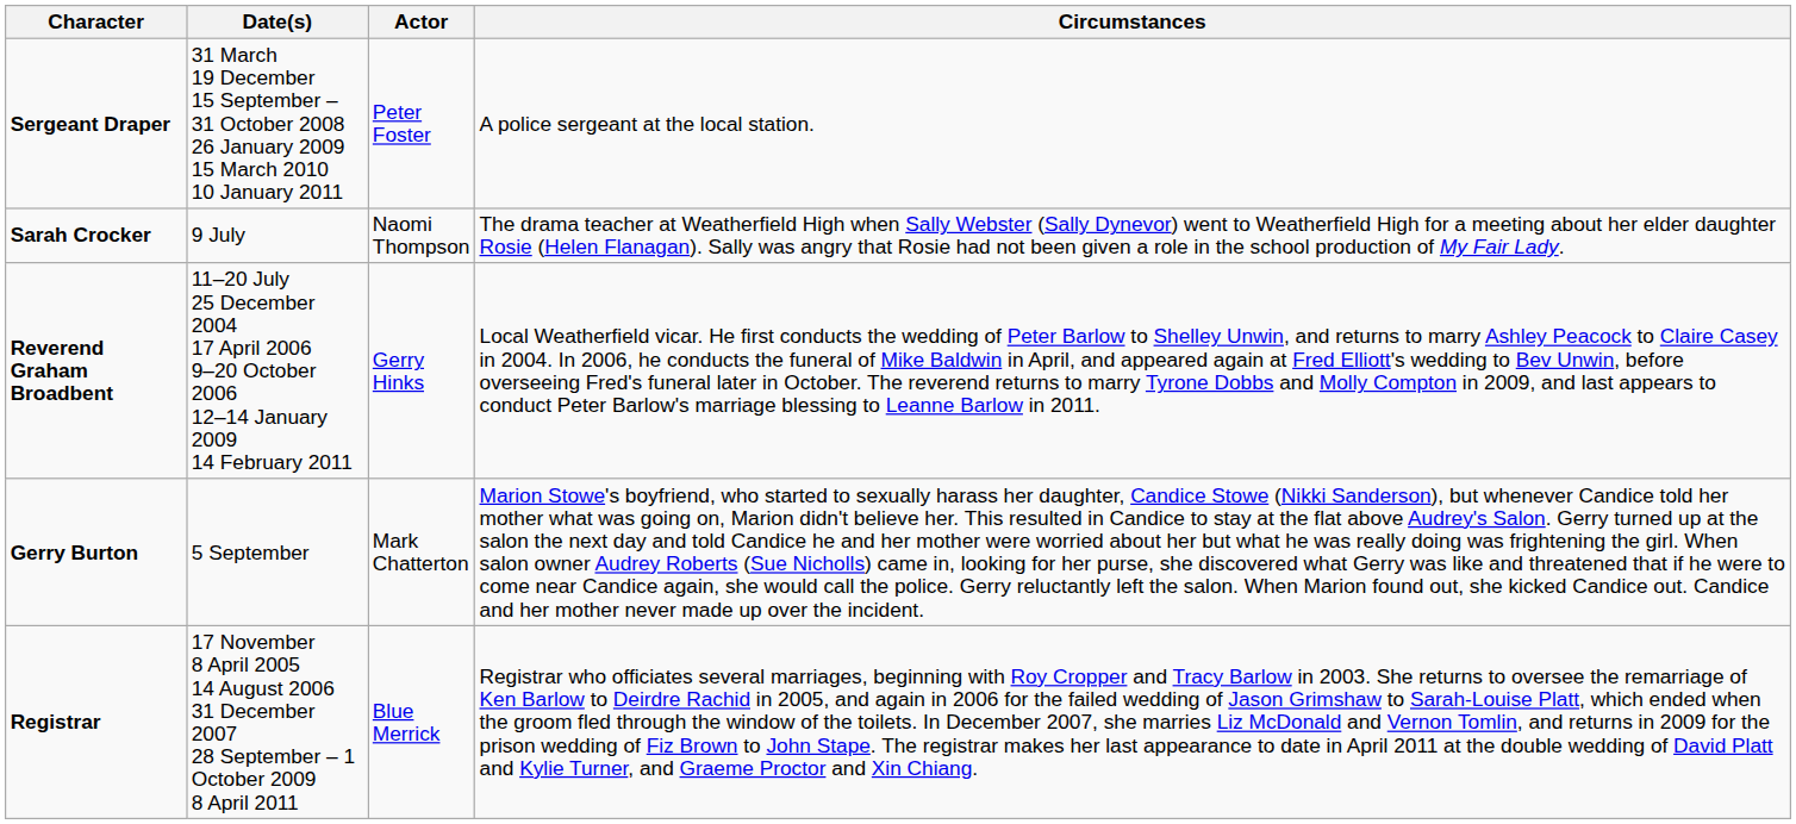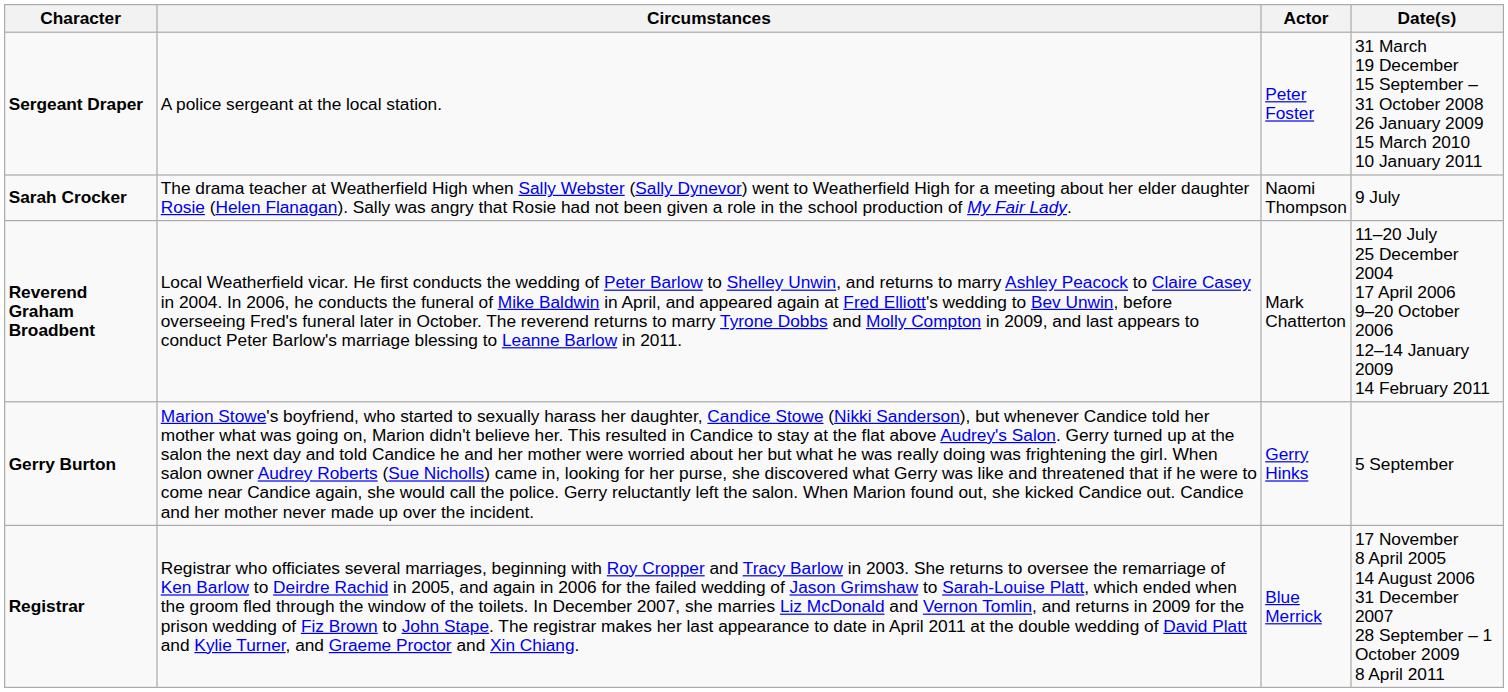 <table class="wikitable plainrowheaders" style="font-size:90%">
 <tr>
 <th width="120">Character</th>
+<th>Circumstances</th>
+<th width="50">Actor</th>
 <th width="120">Date(s)</th>
-<th width="50">Actor</th>
-<th>Circumstances</th>
 </tr>
 <tr>
 <td><strong>Sergeant Draper</strong></td>
+<td>A police sergeant at the local station.</td>
+<td><a href='#'>Peter Foster</a></td>
 <td>31 March<br>19 December<br>15 September – 31 October 2008<br>26 January 2009<br>15 March 2010<br>10 January 2011</td>
-<td><a href='#'>Peter Foster</a></td>
-<td>A police sergeant at the local station.</td>
 </tr>
 <tr>
 <td><strong>Sarah Crocker</strong></td>
+<td>The drama teacher at Weatherfield High when <a href='#'>Sally Webster</a> (<a href='#'>Sally Dynevor</a>) went to Weatherfield High for a meeting about her elder daughter <a href='#'>Rosie</a> (<a href='#'>Helen Flanagan</a>). Sally was angry that Rosie had not been given a role in the school production of <em><a href='#'>My Fair Lady</a></em>.</td>
+<td>Naomi Thompson</td>
 <td>9 July</td>
-<td>Naomi Thompson</td>
-<td>The drama teacher at Weatherfield High when <a href='#'>Sally Webster</a> (<a href='#'>Sally Dynevor</a>) went to Weatherfield High for a meeting about her elder daughter <a href='#'>Rosie</a> (<a href='#'>Helen Flanagan</a>). Sally was angry that Rosie had not been given a role in the school production of <em><a href='#'>My Fair Lady</a></em>.</td>
 </tr>
 <tr>
 <td><strong>Reverend Graham Broadbent</strong></td>
+<td> Local Weatherfield vicar. He first conducts the wedding of <a href='#'>Peter Barlow</a> to <a href='#'>Shelley Unwin</a>, and returns to marry <a href='#'>Ashley Peacock</a> to <a href='#'>Claire Casey</a> in 2004. In 2006, he conducts the funeral of <a href='#'>Mike Baldwin</a> in April, and appeared again at <a href='#'>Fred Elliott</a>'s wedding to <a href='#'>Bev Unwin</a>, before overseeing Fred's funeral later in October. The reverend returns to marry <a href='#'>Tyrone Dobbs</a> and <a href='#'>Molly Compton</a> in 2009, and last appears to conduct Peter Barlow's marriage blessing to <a href='#'>Leanne Barlow</a> in 2011.</td>
+<td>Mark Chatterton</td>
 <td>11–20 July<br>25 December 2004<br>17 April 2006<br>9–20 October 2006<br>12–14 January 2009<br>14 February 2011</td>
-<td><a href='#'>Gerry Hinks</a></td>
-<td> Local Weatherfield vicar. He first conducts the wedding of <a href='#'>Peter Barlow</a> to <a href='#'>Shelley Unwin</a>, and returns to marry <a href='#'>Ashley Peacock</a> to <a href='#'>Claire Casey</a> in 2004. In 2006, he conducts the funeral of <a href='#'>Mike Baldwin</a> in April, and appeared again at <a href='#'>Fred Elliott</a>'s wedding to <a href='#'>Bev Unwin</a>, before overseeing Fred's funeral later in October. The reverend returns to marry <a href='#'>Tyrone Dobbs</a> and <a href='#'>Molly Compton</a> in 2009, and last appears to conduct Peter Barlow's marriage blessing to <a href='#'>Leanne Barlow</a> in 2011.</td>
 </tr>
 <tr>
 <td><strong>Gerry Burton</strong></td>
+<td><a href='#'>Marion Stowe</a>'s boyfriend, who started to sexually harass her daughter, <a href='#'>Candice Stowe</a> (<a href='#'>Nikki Sanderson</a>), but whenever Candice told her mother what was going on, Marion didn't believe her. This resulted in Candice to stay at the flat above <a href='#'>Audrey's Salon</a>. Gerry turned up at the salon the next day and told Candice he and her mother were worried about her but what he was really doing was frightening the girl. When salon owner <a href='#'>Audrey Roberts</a> (<a href='#'>Sue Nicholls</a>) came in, looking for her purse, she discovered what Gerry was like and threatened that if he were to come near Candice again, she would call the police. Gerry reluctantly left the salon. When Marion found out, she kicked Candice out. Candice and her mother never made up over the incident.</td>
+<td><a href='#'>Gerry Hinks</a></td>
 <td>5 September</td>
-<td>Mark Chatterton</td>
-<td><a href='#'>Marion Stowe</a>'s boyfriend, who started to sexually harass her daughter, <a href='#'>Candice Stowe</a> (<a href='#'>Nikki Sanderson</a>), but whenever Candice told her mother what was going on, Marion didn't believe her. This resulted in Candice to stay at the flat above <a href='#'>Audrey's Salon</a>. Gerry turned up at the salon the next day and told Candice he and her mother were worried about her but what he was really doing was frightening the girl. When salon owner <a href='#'>Audrey Roberts</a> (<a href='#'>Sue Nicholls</a>) came in, looking for her purse, she discovered what Gerry was like and threatened that if he were to come near Candice again, she would call the police. Gerry reluctantly left the salon. When Marion found out, she kicked Candice out. Candice and her mother never made up over the incident.</td>
 </tr>
 <tr>
 <td><strong>Registrar</strong></td>
+<td> Registrar who officiates several marriages, beginning with <a href='#'>Roy Cropper</a> and <a href='#'>Tracy Barlow</a> in 2003. She returns to oversee the remarriage of <a href='#'>Ken Barlow</a> to <a href='#'>Deirdre Rachid</a> in 2005, and again in 2006 for the failed wedding of <a href='#'>Jason Grimshaw</a> to <a href='#'>Sarah-Louise Platt</a>, which ended when the groom fled through the window of the toilets. In December 2007, she marries <a href='#'>Liz McDonald</a> and <a href='#'>Vernon Tomlin</a>, and returns in 2009 for the prison wedding of <a href='#'>Fiz Brown</a> to <a href='#'>John Stape</a>. The registrar makes her last appearance to date in April 2011 at the double wedding of <a href='#'>David Platt</a> and <a href='#'>Kylie Turner</a>, and <a href='#'>Graeme Proctor</a> and <a href='#'>Xin Chiang</a>.</td>
+<td><a href='#'>Blue Merrick</a></td>
 <td>17 November<br>8 April 2005<br>14 August 2006<br>31 December 2007<br>28 September – 1 October 2009<br>8 April 2011</td>
-<td><a href='#'>Blue Merrick</a></td>
-<td> Registrar who officiates several marriages, beginning with <a href='#'>Roy Cropper</a> and <a href='#'>Tracy Barlow</a> in 2003. She returns to oversee the remarriage of <a href='#'>Ken Barlow</a> to <a href='#'>Deirdre Rachid</a> in 2005, and again in 2006 for the failed wedding of <a href='#'>Jason Grimshaw</a> to <a href='#'>Sarah-Louise Platt</a>, which ended when the groom fled through the window of the toilets. In December 2007, she marries <a href='#'>Liz McDonald</a> and <a href='#'>Vernon Tomlin</a>, and returns in 2009 for the prison wedding of <a href='#'>Fiz Brown</a> to <a href='#'>John Stape</a>. The registrar makes her last appearance to date in April 2011 at the double wedding of <a href='#'>David Platt</a> and <a href='#'>Kylie Turner</a>, and <a href='#'>Graeme Proctor</a> and <a href='#'>Xin Chiang</a>.</td>
 </tr>
 </table>
